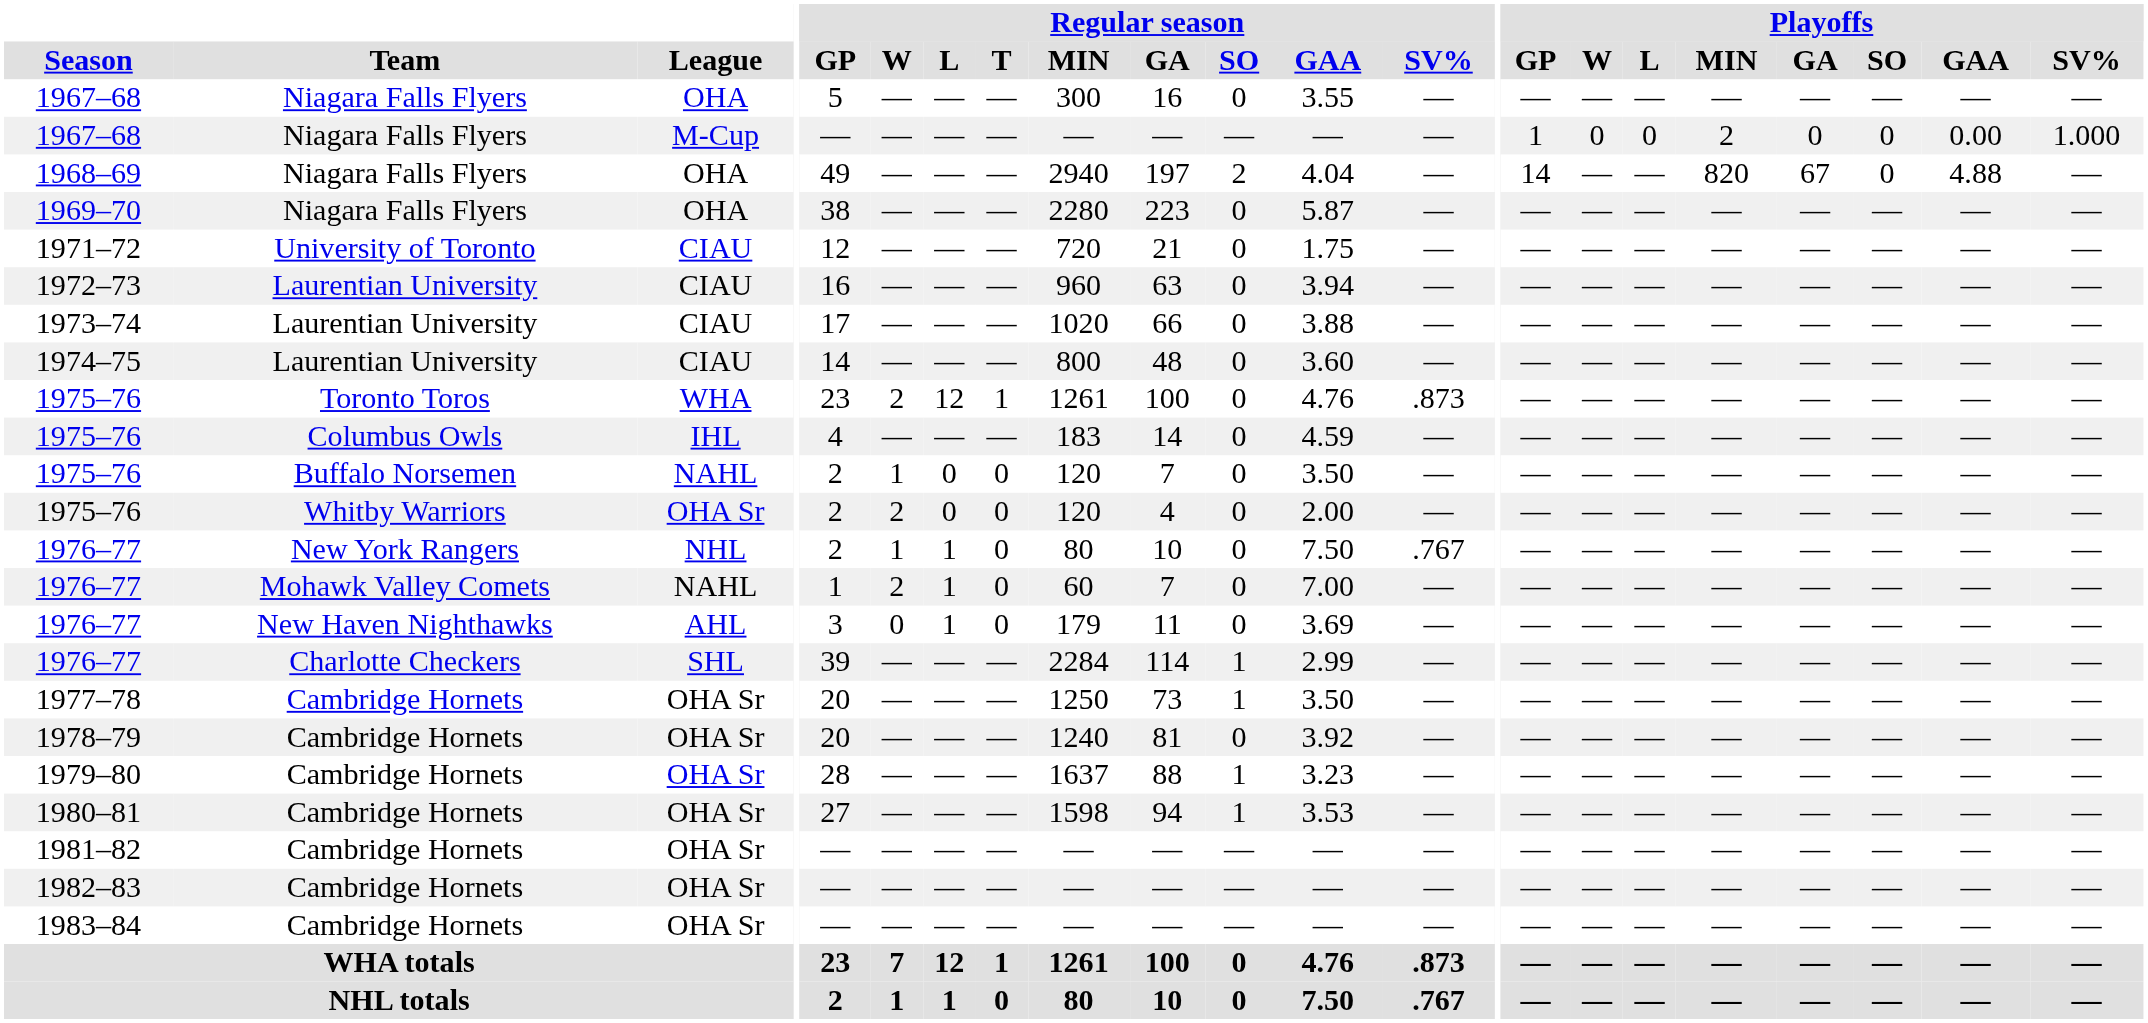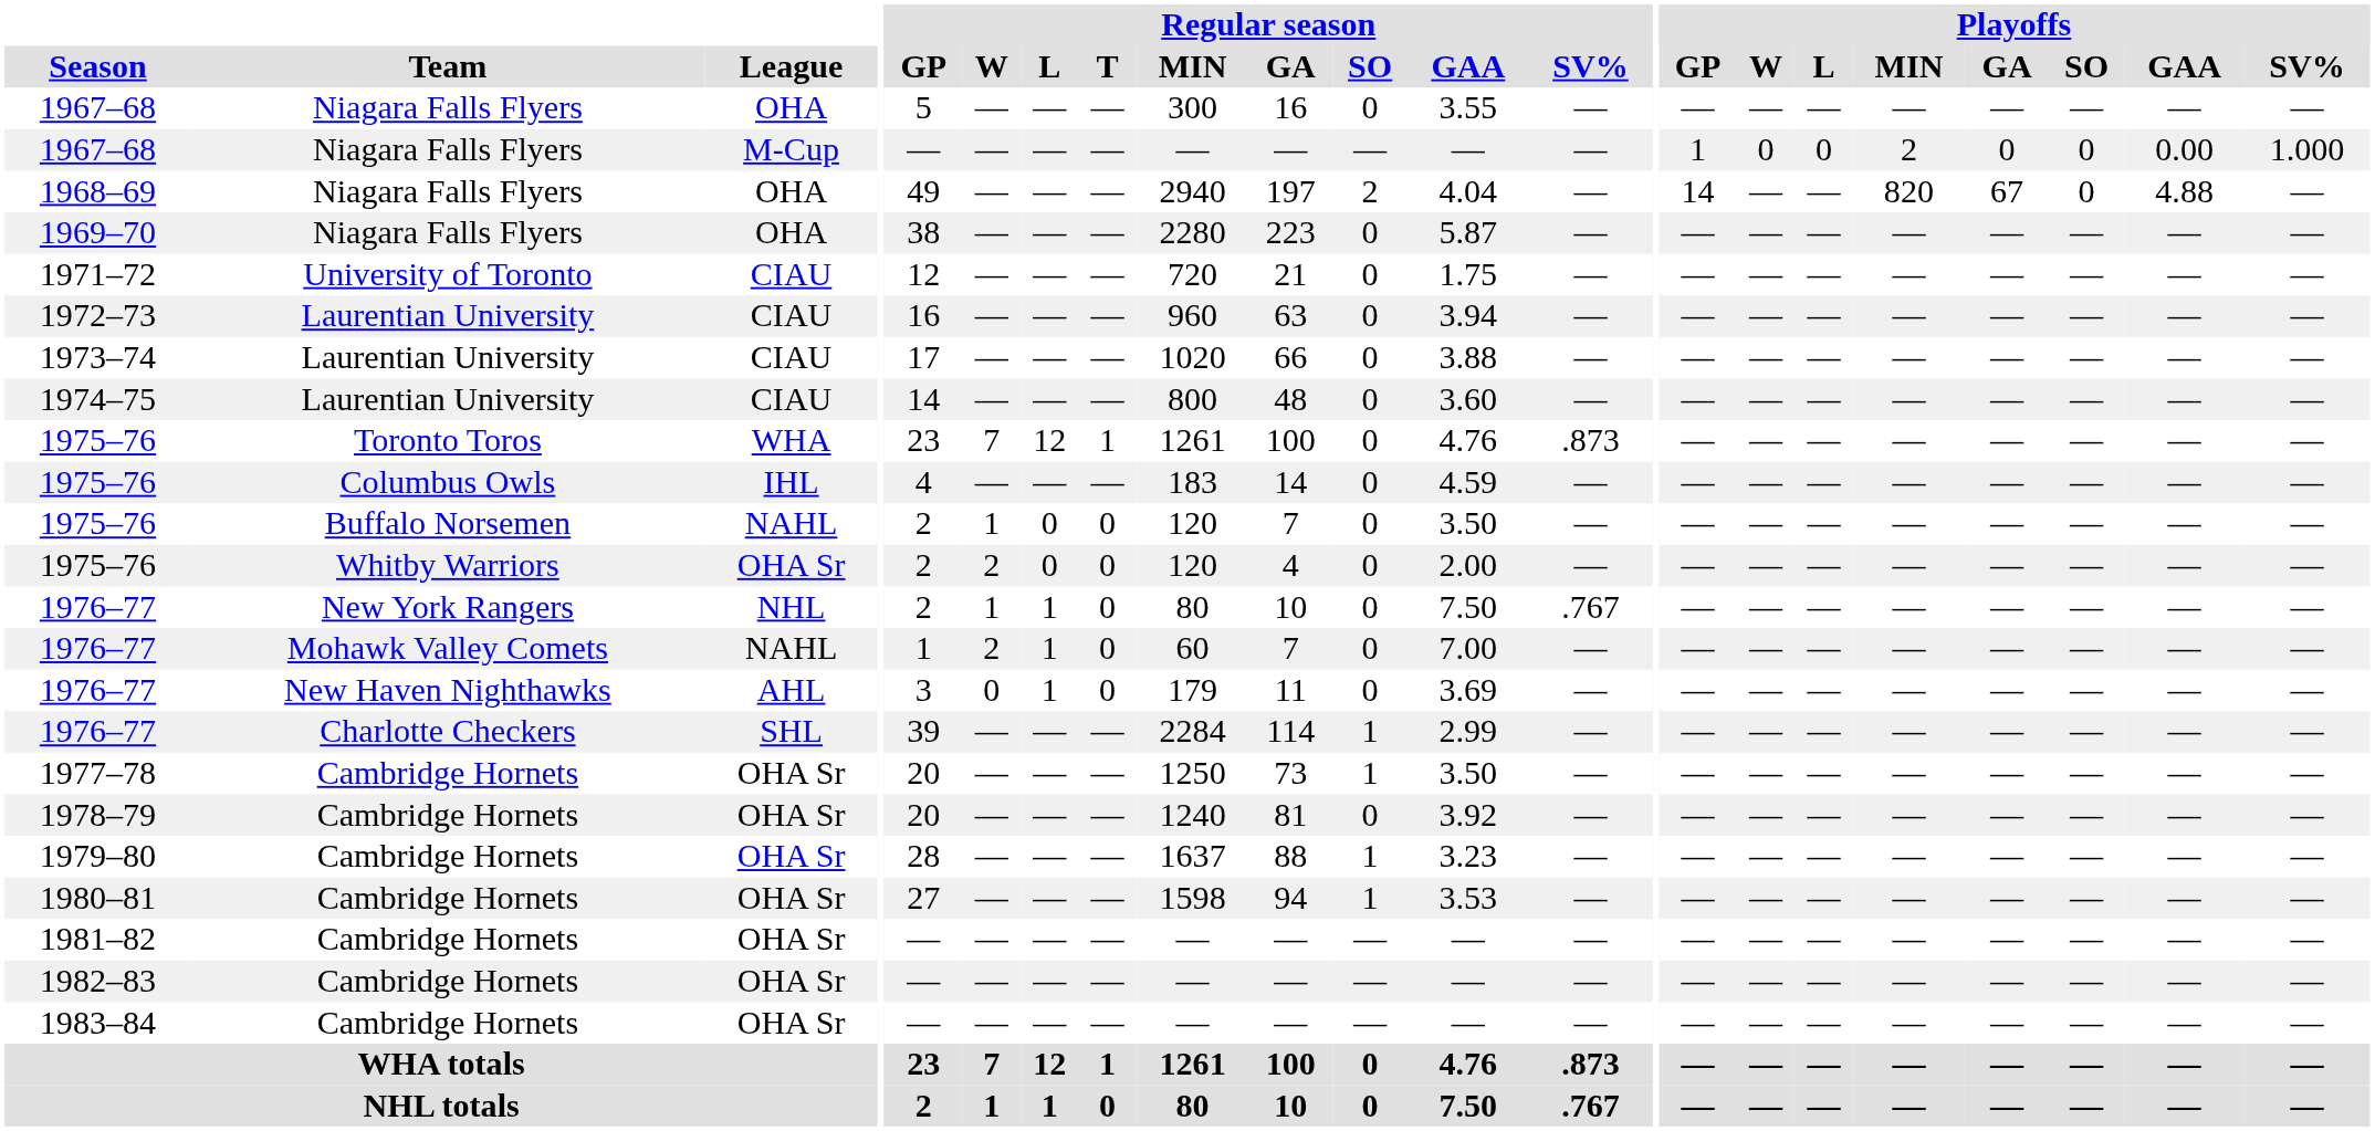 <table border="0" cellpadding="1" cellspacing="0" style="width:90%; text-align:center;">
 <tr bgcolor="#e0e0e0">
 <th colspan="3" bgcolor="#ffffff"></th>
 <th rowspan="99" bgcolor="#ffffff"></th>
 <th colspan="9" bgcolor="#e0e0e0"><a href='#'>Regular season</a></th>
 <th rowspan="99" bgcolor="#ffffff"></th>
 <th colspan="8" bgcolor="#e0e0e0"><a href='#'>Playoffs</a></th>
 </tr>
 <tr bgcolor="#e0e0e0">
 <th><a href='#'>Season</a></th>
 <th>Team</th>
 <th>League</th>
 <th>GP</th>
 <th>W</th>
 <th>L</th>
 <th>T</th>
 <th>MIN</th>
 <th>GA</th>
 <th><a href='#'>SO</a></th>
 <th><a href='#'>GAA</a></th>
 <th><a href='#'>SV%</a></th>
 <th>GP</th>
 <th>W</th>
 <th>L</th>
 <th>MIN</th>
 <th>GA</th>
 <th>SO</th>
 <th>GAA</th>
 <th>SV%</th>
 </tr>
 <tr>
 <td><a href='#'>1967–68</a></td>
 <td><a href='#'>Niagara Falls Flyers</a></td>
 <td><a href='#'>OHA</a></td>
 <td>5</td>
 <td>—</td>
 <td>—</td>
 <td>—</td>
 <td>300</td>
 <td>16</td>
 <td>0</td>
 <td>3.55</td>
 <td>—</td>
 <td>—</td>
 <td>—</td>
 <td>—</td>
 <td>—</td>
 <td>—</td>
 <td>—</td>
 <td>—</td>
 <td>—</td>
 </tr>
 <tr bgcolor="#f0f0f0">
 <td><a href='#'>1967–68</a></td>
 <td>Niagara Falls Flyers</td>
 <td><a href='#'>M-Cup</a></td>
 <td>—</td>
 <td>—</td>
 <td>—</td>
 <td>—</td>
 <td>—</td>
 <td>—</td>
 <td>—</td>
 <td>—</td>
 <td>—</td>
 <td>1</td>
 <td>0</td>
 <td>0</td>
 <td>2</td>
 <td>0</td>
 <td>0</td>
 <td>0.00</td>
 <td>1.000</td>
 </tr>
 <tr>
 <td><a href='#'>1968–69</a></td>
 <td>Niagara Falls Flyers</td>
 <td>OHA</td>
 <td>49</td>
 <td>—</td>
 <td>—</td>
 <td>—</td>
 <td>2940</td>
 <td>197</td>
 <td>2</td>
 <td>4.04</td>
 <td>—</td>
 <td>14</td>
 <td>—</td>
 <td>—</td>
 <td>820</td>
 <td>67</td>
 <td>0</td>
 <td>4.88</td>
 <td>—</td>
 </tr>
 <tr bgcolor="#f0f0f0">
 <td><a href='#'>1969–70</a></td>
 <td>Niagara Falls Flyers</td>
 <td>OHA</td>
 <td>38</td>
 <td>—</td>
 <td>—</td>
 <td>—</td>
 <td>2280</td>
 <td>223</td>
 <td>0</td>
 <td>5.87</td>
 <td>—</td>
 <td>—</td>
 <td>—</td>
 <td>—</td>
 <td>—</td>
 <td>—</td>
 <td>—</td>
 <td>—</td>
 <td>—</td>
 </tr>
 <tr>
 <td>1971–72</td>
 <td><a href='#'>University of Toronto</a></td>
 <td><a href='#'>CIAU</a></td>
 <td>12</td>
 <td>—</td>
 <td>—</td>
 <td>—</td>
 <td>720</td>
 <td>21</td>
 <td>0</td>
 <td>1.75</td>
 <td>—</td>
 <td>—</td>
 <td>—</td>
 <td>—</td>
 <td>—</td>
 <td>—</td>
 <td>—</td>
 <td>—</td>
 <td>—</td>
 </tr>
 <tr bgcolor="#f0f0f0">
 <td>1972–73</td>
 <td><a href='#'>Laurentian University</a></td>
 <td>CIAU</td>
 <td>16</td>
 <td>—</td>
 <td>—</td>
 <td>—</td>
 <td>960</td>
 <td>63</td>
 <td>0</td>
 <td>3.94</td>
 <td>—</td>
 <td>—</td>
 <td>—</td>
 <td>—</td>
 <td>—</td>
 <td>—</td>
 <td>—</td>
 <td>—</td>
 <td>—</td>
 </tr>
 <tr>
 <td>1973–74</td>
 <td>Laurentian University</td>
 <td>CIAU</td>
 <td>17</td>
 <td>—</td>
 <td>—</td>
 <td>—</td>
 <td>1020</td>
 <td>66</td>
 <td>0</td>
 <td>3.88</td>
 <td>—</td>
 <td>—</td>
 <td>—</td>
 <td>—</td>
 <td>—</td>
 <td>—</td>
 <td>—</td>
 <td>—</td>
 <td>—</td>
 </tr>
 <tr bgcolor="#f0f0f0">
 <td>1974–75</td>
 <td>Laurentian University</td>
 <td>CIAU</td>
 <td>14</td>
 <td>—</td>
 <td>—</td>
 <td>—</td>
 <td>800</td>
 <td>48</td>
 <td>0</td>
 <td>3.60</td>
 <td>—</td>
 <td>—</td>
 <td>—</td>
 <td>—</td>
 <td>—</td>
 <td>—</td>
 <td>—</td>
 <td>—</td>
 <td>—</td>
 </tr>
 <tr>
 <td><a href='#'>1975–76</a></td>
 <td><a href='#'>Toronto Toros</a></td>
 <td><a href='#'>WHA</a></td>
 <td>23</td>
-<td>2</td>
+<td>7</td>
 <td>12</td>
 <td>1</td>
 <td>1261</td>
 <td>100</td>
 <td>0</td>
 <td>4.76</td>
 <td>.873</td>
 <td>—</td>
 <td>—</td>
 <td>—</td>
 <td>—</td>
 <td>—</td>
 <td>—</td>
 <td>—</td>
 <td>—</td>
 </tr>
 <tr bgcolor="#f0f0f0">
 <td><a href='#'>1975–76</a></td>
 <td><a href='#'>Columbus Owls</a></td>
 <td><a href='#'>IHL</a></td>
 <td>4</td>
 <td>—</td>
 <td>—</td>
 <td>—</td>
 <td>183</td>
 <td>14</td>
 <td>0</td>
 <td>4.59</td>
 <td>—</td>
 <td>—</td>
 <td>—</td>
 <td>—</td>
 <td>—</td>
 <td>—</td>
 <td>—</td>
 <td>—</td>
 <td>—</td>
 </tr>
 <tr>
 <td><a href='#'>1975–76</a></td>
 <td><a href='#'>Buffalo Norsemen</a></td>
 <td><a href='#'>NAHL</a></td>
 <td>2</td>
 <td>1</td>
 <td>0</td>
 <td>0</td>
 <td>120</td>
 <td>7</td>
 <td>0</td>
 <td>3.50</td>
 <td>—</td>
 <td>—</td>
 <td>—</td>
 <td>—</td>
 <td>—</td>
 <td>—</td>
 <td>—</td>
 <td>—</td>
 <td>—</td>
 </tr>
 <tr bgcolor="#f0f0f0">
 <td>1975–76</td>
 <td><a href='#'>Whitby Warriors</a></td>
 <td><a href='#'>OHA Sr</a></td>
 <td>2</td>
 <td>2</td>
 <td>0</td>
 <td>0</td>
 <td>120</td>
 <td>4</td>
 <td>0</td>
 <td>2.00</td>
 <td>—</td>
 <td>—</td>
 <td>—</td>
 <td>—</td>
 <td>—</td>
 <td>—</td>
 <td>—</td>
 <td>—</td>
 <td>—</td>
 </tr>
 <tr>
 <td><a href='#'>1976–77</a></td>
 <td><a href='#'>New York Rangers</a></td>
 <td><a href='#'>NHL</a></td>
 <td>2</td>
 <td>1</td>
 <td>1</td>
 <td>0</td>
 <td>80</td>
 <td>10</td>
 <td>0</td>
 <td>7.50</td>
 <td>.767</td>
 <td>—</td>
 <td>—</td>
 <td>—</td>
 <td>—</td>
 <td>—</td>
 <td>—</td>
 <td>—</td>
 <td>—</td>
 </tr>
 <tr bgcolor="#f0f0f0">
 <td><a href='#'>1976–77</a></td>
 <td><a href='#'>Mohawk Valley Comets</a></td>
 <td>NAHL</td>
 <td>1</td>
 <td>2</td>
 <td>1</td>
 <td>0</td>
 <td>60</td>
 <td>7</td>
 <td>0</td>
 <td>7.00</td>
 <td>—</td>
 <td>—</td>
 <td>—</td>
 <td>—</td>
 <td>—</td>
 <td>—</td>
 <td>—</td>
 <td>—</td>
 <td>—</td>
 </tr>
 <tr>
 <td><a href='#'>1976–77</a></td>
 <td><a href='#'>New Haven Nighthawks</a></td>
 <td><a href='#'>AHL</a></td>
 <td>3</td>
 <td>0</td>
 <td>1</td>
 <td>0</td>
 <td>179</td>
 <td>11</td>
 <td>0</td>
 <td>3.69</td>
 <td>—</td>
 <td>—</td>
 <td>—</td>
 <td>—</td>
 <td>—</td>
 <td>—</td>
 <td>—</td>
 <td>—</td>
 <td>—</td>
 </tr>
 <tr bgcolor="#f0f0f0">
 <td><a href='#'>1976–77</a></td>
 <td><a href='#'>Charlotte Checkers</a></td>
 <td><a href='#'>SHL</a></td>
 <td>39</td>
 <td>—</td>
 <td>—</td>
 <td>—</td>
 <td>2284</td>
 <td>114</td>
 <td>1</td>
 <td>2.99</td>
 <td>—</td>
 <td>—</td>
 <td>—</td>
 <td>—</td>
 <td>—</td>
 <td>—</td>
 <td>—</td>
 <td>—</td>
 <td>—</td>
 </tr>
 <tr>
 <td>1977–78</td>
 <td><a href='#'>Cambridge Hornets</a></td>
 <td>OHA Sr</td>
 <td>20</td>
 <td>—</td>
 <td>—</td>
 <td>—</td>
 <td>1250</td>
 <td>73</td>
 <td>1</td>
 <td>3.50</td>
 <td>—</td>
 <td>—</td>
 <td>—</td>
 <td>—</td>
 <td>—</td>
 <td>—</td>
 <td>—</td>
 <td>—</td>
 <td>—</td>
 </tr>
 <tr bgcolor="#f0f0f0">
 <td>1978–79</td>
 <td>Cambridge Hornets</td>
 <td>OHA Sr</td>
 <td>20</td>
 <td>—</td>
 <td>—</td>
 <td>—</td>
 <td>1240</td>
 <td>81</td>
 <td>0</td>
 <td>3.92</td>
 <td>—</td>
 <td>—</td>
 <td>—</td>
 <td>—</td>
 <td>—</td>
 <td>—</td>
 <td>—</td>
 <td>—</td>
 <td>—</td>
 </tr>
 <tr>
 <td>1979–80</td>
 <td>Cambridge Hornets</td>
 <td><a href='#'>OHA Sr</a></td>
 <td>28</td>
 <td>—</td>
 <td>—</td>
 <td>—</td>
 <td>1637</td>
 <td>88</td>
 <td>1</td>
 <td>3.23</td>
 <td>—</td>
 <td>—</td>
 <td>—</td>
 <td>—</td>
 <td>—</td>
 <td>—</td>
 <td>—</td>
 <td>—</td>
 <td>—</td>
 </tr>
 <tr bgcolor="#f0f0f0">
 <td>1980–81</td>
 <td>Cambridge Hornets</td>
 <td>OHA Sr</td>
 <td>27</td>
 <td>—</td>
 <td>—</td>
 <td>—</td>
 <td>1598</td>
 <td>94</td>
 <td>1</td>
 <td>3.53</td>
 <td>—</td>
 <td>—</td>
 <td>—</td>
 <td>—</td>
 <td>—</td>
 <td>—</td>
 <td>—</td>
 <td>—</td>
 <td>—</td>
 </tr>
 <tr>
 <td>1981–82</td>
 <td>Cambridge Hornets</td>
 <td>OHA Sr</td>
 <td>—</td>
 <td>—</td>
 <td>—</td>
 <td>—</td>
 <td>—</td>
 <td>—</td>
 <td>—</td>
 <td>—</td>
 <td>—</td>
 <td>—</td>
 <td>—</td>
 <td>—</td>
 <td>—</td>
 <td>—</td>
 <td>—</td>
 <td>—</td>
 <td>—</td>
 </tr>
 <tr bgcolor="#f0f0f0">
 <td>1982–83</td>
 <td>Cambridge Hornets</td>
 <td>OHA Sr</td>
 <td>—</td>
 <td>—</td>
 <td>—</td>
 <td>—</td>
 <td>—</td>
 <td>—</td>
 <td>—</td>
 <td>—</td>
 <td>—</td>
 <td>—</td>
 <td>—</td>
 <td>—</td>
 <td>—</td>
 <td>—</td>
 <td>—</td>
 <td>—</td>
 <td>—</td>
 </tr>
 <tr>
 <td>1983–84</td>
 <td>Cambridge Hornets</td>
 <td>OHA Sr</td>
 <td>—</td>
 <td>—</td>
 <td>—</td>
 <td>—</td>
 <td>—</td>
 <td>—</td>
 <td>—</td>
 <td>—</td>
 <td>—</td>
 <td>—</td>
 <td>—</td>
 <td>—</td>
 <td>—</td>
 <td>—</td>
 <td>—</td>
 <td>—</td>
 <td>—</td>
 </tr>
 <tr bgcolor="#e0e0e0">
 <th colspan=3>WHA totals</th>
 <th>23</th>
 <th>7</th>
 <th>12</th>
 <th>1</th>
 <th>1261</th>
 <th>100</th>
 <th>0</th>
 <th>4.76</th>
 <th>.873</th>
 <th>—</th>
 <th>—</th>
 <th>—</th>
 <th>—</th>
 <th>—</th>
 <th>—</th>
 <th>—</th>
 <th>—</th>
 </tr>
 <tr bgcolor="#e0e0e0">
 <th colspan=3>NHL totals</th>
 <th>2</th>
 <th>1</th>
 <th>1</th>
 <th>0</th>
 <th>80</th>
 <th>10</th>
 <th>0</th>
 <th>7.50</th>
 <th>.767</th>
 <th>—</th>
 <th>—</th>
 <th>—</th>
 <th>—</th>
 <th>—</th>
 <th>—</th>
 <th>—</th>
 <th>—</th>
 </tr>
 </table>
